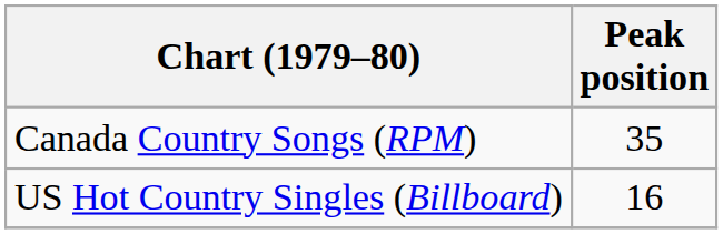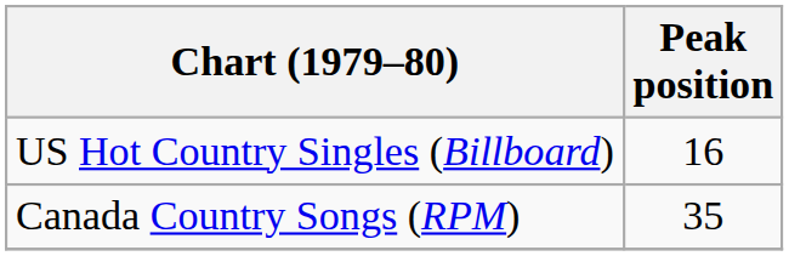 <table class="wikitable sortable">
 <tr>
 <th align="left">Chart (1979–80)</th>
 <th align="center">Peak<br>position</th>
 </tr>
 <tr>
+<td align="left">US <a href='#'>Hot Country Singles</a> (<em><a href='#'>Billboard</a></em>)</td>
+<td align="center">16</td>
+</tr>
+<tr>
 <td align="left">Canada <a href='#'>Country Songs</a> (<em><a href='#'>RPM</a></em>)</td>
 <td align="center">35</td>
 </tr>
 <tr>
-<td align="left">US <a href='#'>Hot Country Singles</a> (<em><a href='#'>Billboard</a></em>)</td>
-<td align="center">16</td>
-</tr>
-<tr>
 </tr>
 </table>
